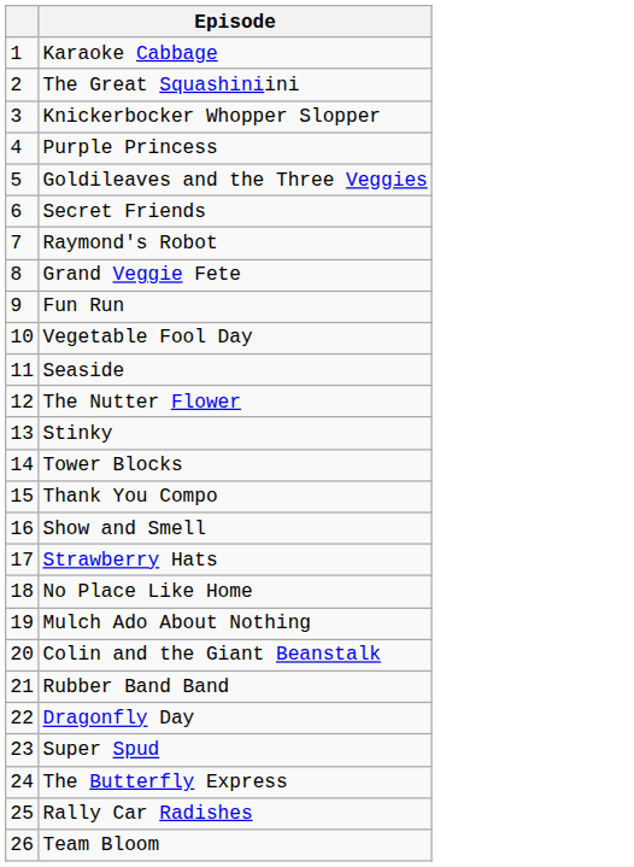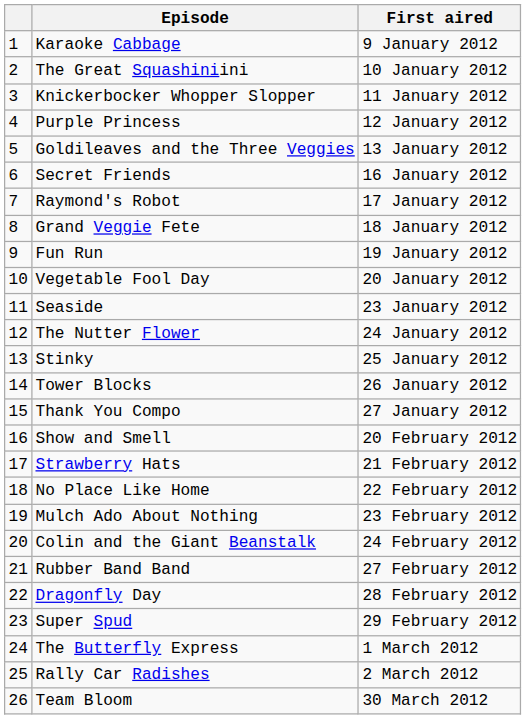 <table class="wikitable">
 <tr>
 <th></th>
 <th><strong>Episode</strong></th>
+<th><strong>First aired</strong></th>
 </tr>
 <tr>
 <td>1</td>
 <td>Karaoke <a href='#'>Cabbage</a></td>
+<td>9 January 2012</td>
 </tr>
 <tr>
 <td>2</td>
 <td>The Great <a href='#'>Squashini</a>ini</td>
+<td>10 January 2012</td>
 </tr>
 <tr>
 <td>3</td>
 <td>Knickerbocker Whopper Slopper</td>
+<td>11 January 2012</td>
 </tr>
 <tr>
 <td>4</td>
 <td>Purple Princess</td>
+<td>12 January 2012</td>
 </tr>
 <tr>
 <td>5</td>
 <td>Goldileaves and the Three <a href='#'>Veggies</a></td>
+<td>13 January 2012</td>
 </tr>
 <tr>
 <td>6</td>
 <td>Secret Friends</td>
+<td>16 January 2012</td>
 </tr>
 <tr>
 <td>7</td>
 <td>Raymond's Robot</td>
+<td>17 January 2012</td>
 </tr>
 <tr>
 <td>8</td>
 <td>Grand <a href='#'>Veggie</a> Fete</td>
+<td>18 January 2012</td>
 </tr>
 <tr>
 <td>9</td>
 <td>Fun Run</td>
+<td>19 January 2012</td>
 </tr>
 <tr>
 <td>10</td>
 <td>Vegetable Fool Day</td>
+<td>20 January 2012</td>
 </tr>
 <tr>
 <td>11</td>
 <td>Seaside</td>
+<td>23 January 2012</td>
 </tr>
 <tr>
 <td>12</td>
 <td>The Nutter <a href='#'>Flower</a></td>
+<td>24 January 2012</td>
 </tr>
 <tr>
 <td>13</td>
 <td>Stinky</td>
+<td>25 January 2012</td>
 </tr>
 <tr>
 <td>14</td>
 <td>Tower Blocks</td>
+<td>26 January 2012</td>
 </tr>
 <tr>
 <td>15</td>
 <td>Thank You Compo</td>
+<td>27 January 2012</td>
 </tr>
 <tr>
 <td>16</td>
 <td>Show and Smell</td>
+<td>20 February 2012</td>
 </tr>
 <tr>
 <td>17</td>
 <td><a href='#'>Strawberry</a> Hats</td>
+<td>21 February 2012</td>
 </tr>
 <tr>
 <td>18</td>
 <td>No Place Like Home</td>
+<td>22 February 2012</td>
 </tr>
 <tr>
 <td>19</td>
 <td>Mulch Ado About Nothing</td>
+<td>23 February 2012</td>
 </tr>
 <tr>
 <td>20</td>
 <td>Colin and the Giant <a href='#'>Beanstalk</a></td>
+<td>24 February 2012</td>
 </tr>
 <tr>
 <td>21</td>
 <td>Rubber Band Band</td>
+<td>27 February 2012</td>
 </tr>
 <tr>
 <td>22</td>
 <td><a href='#'>Dragonfly</a> Day</td>
+<td>28 February 2012</td>
 </tr>
 <tr>
 <td>23</td>
 <td>Super <a href='#'>Spud</a></td>
+<td>29 February 2012</td>
 </tr>
 <tr>
 <td>24</td>
 <td>The <a href='#'>Butterfly</a> Express</td>
+<td>1 March 2012</td>
 </tr>
 <tr>
 <td>25</td>
 <td>Rally Car <a href='#'>Radishes</a></td>
+<td>2 March 2012</td>
 </tr>
 <tr>
 <td>26</td>
 <td>Team Bloom</td>
+<td>30 March 2012</td>
 </tr>
 </table>
